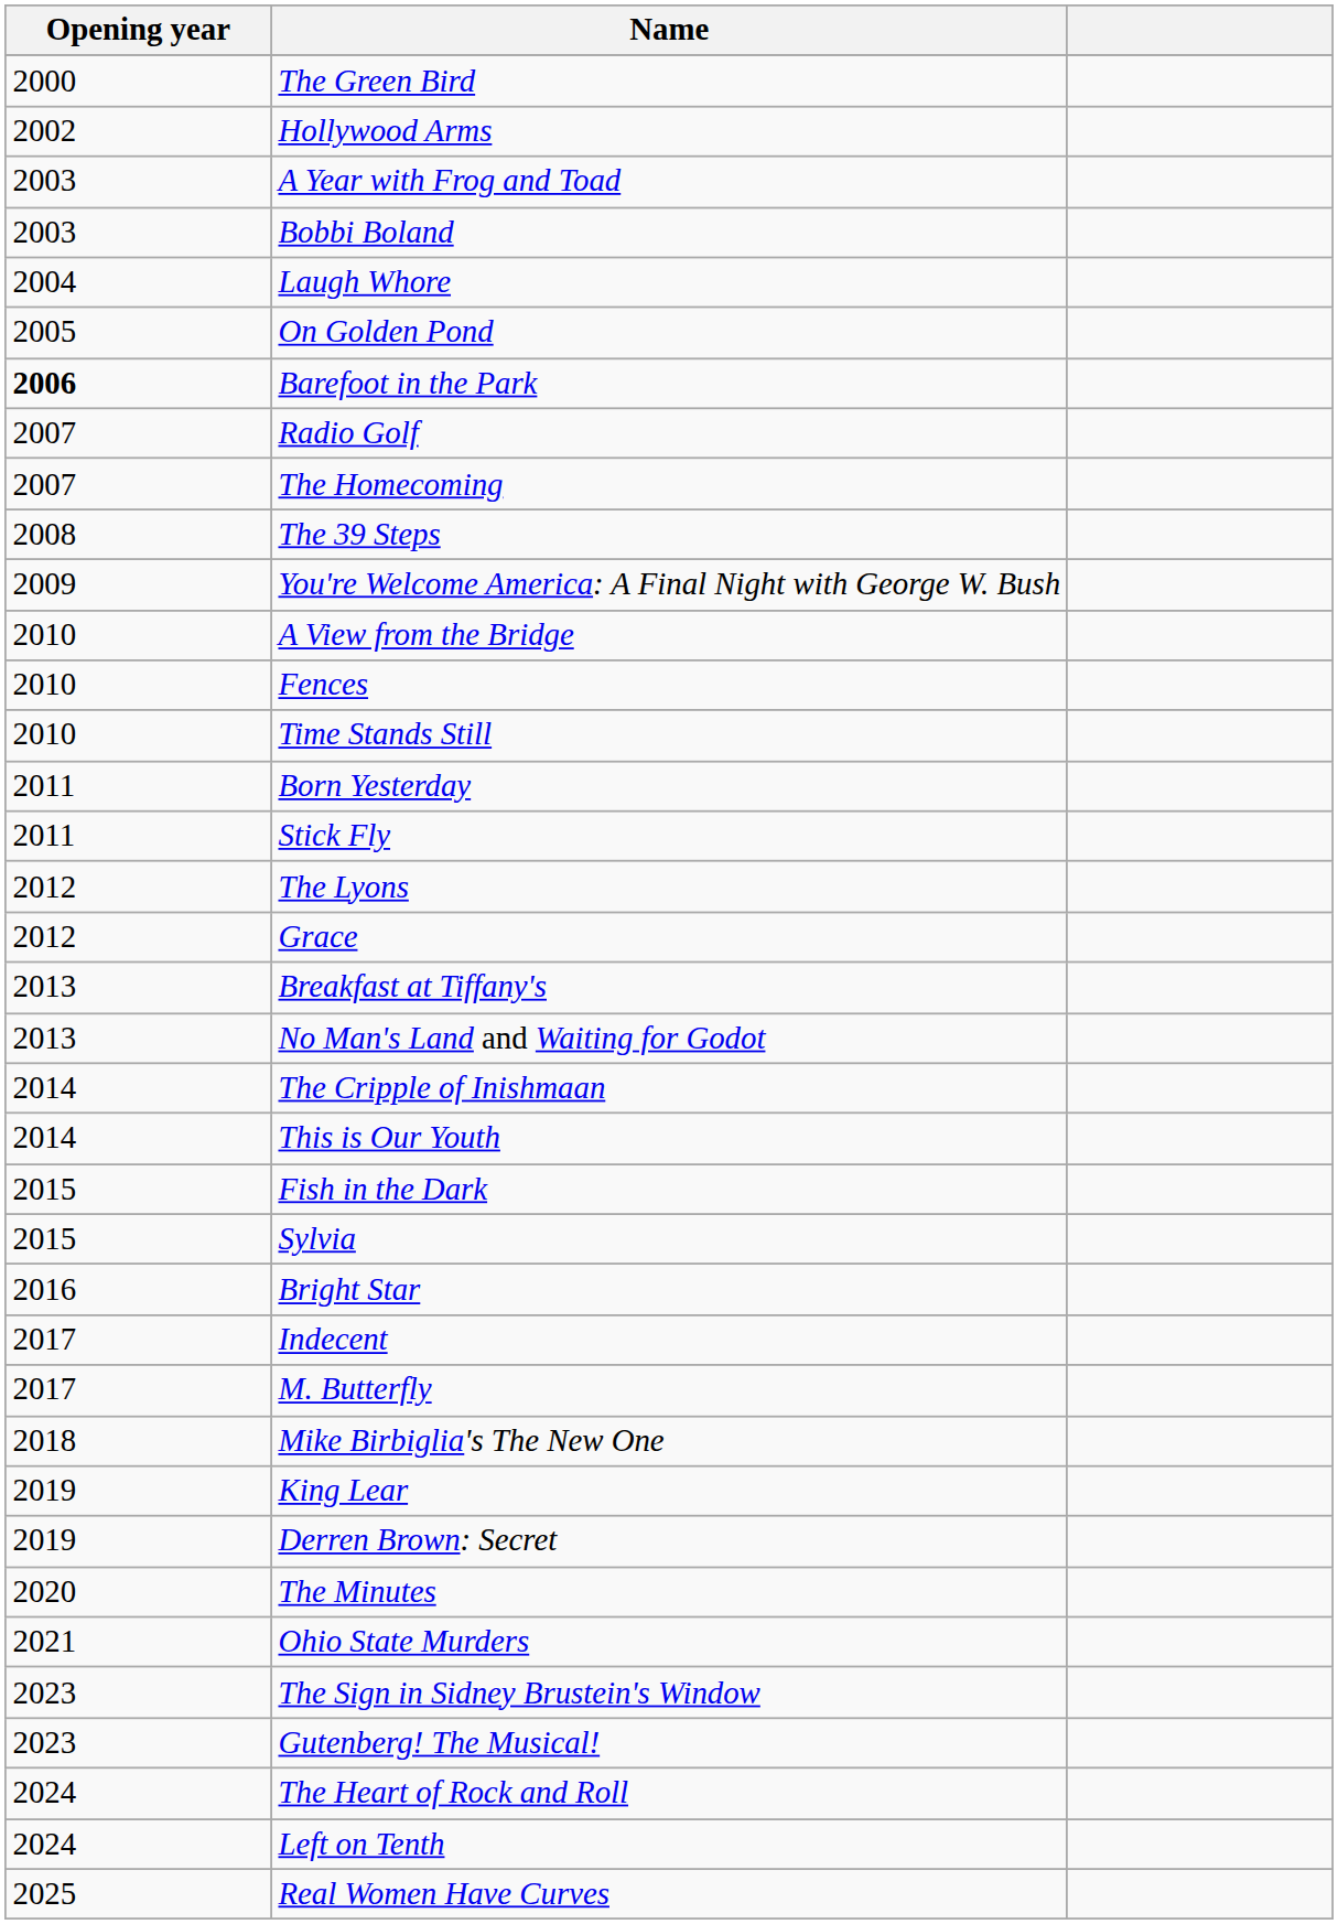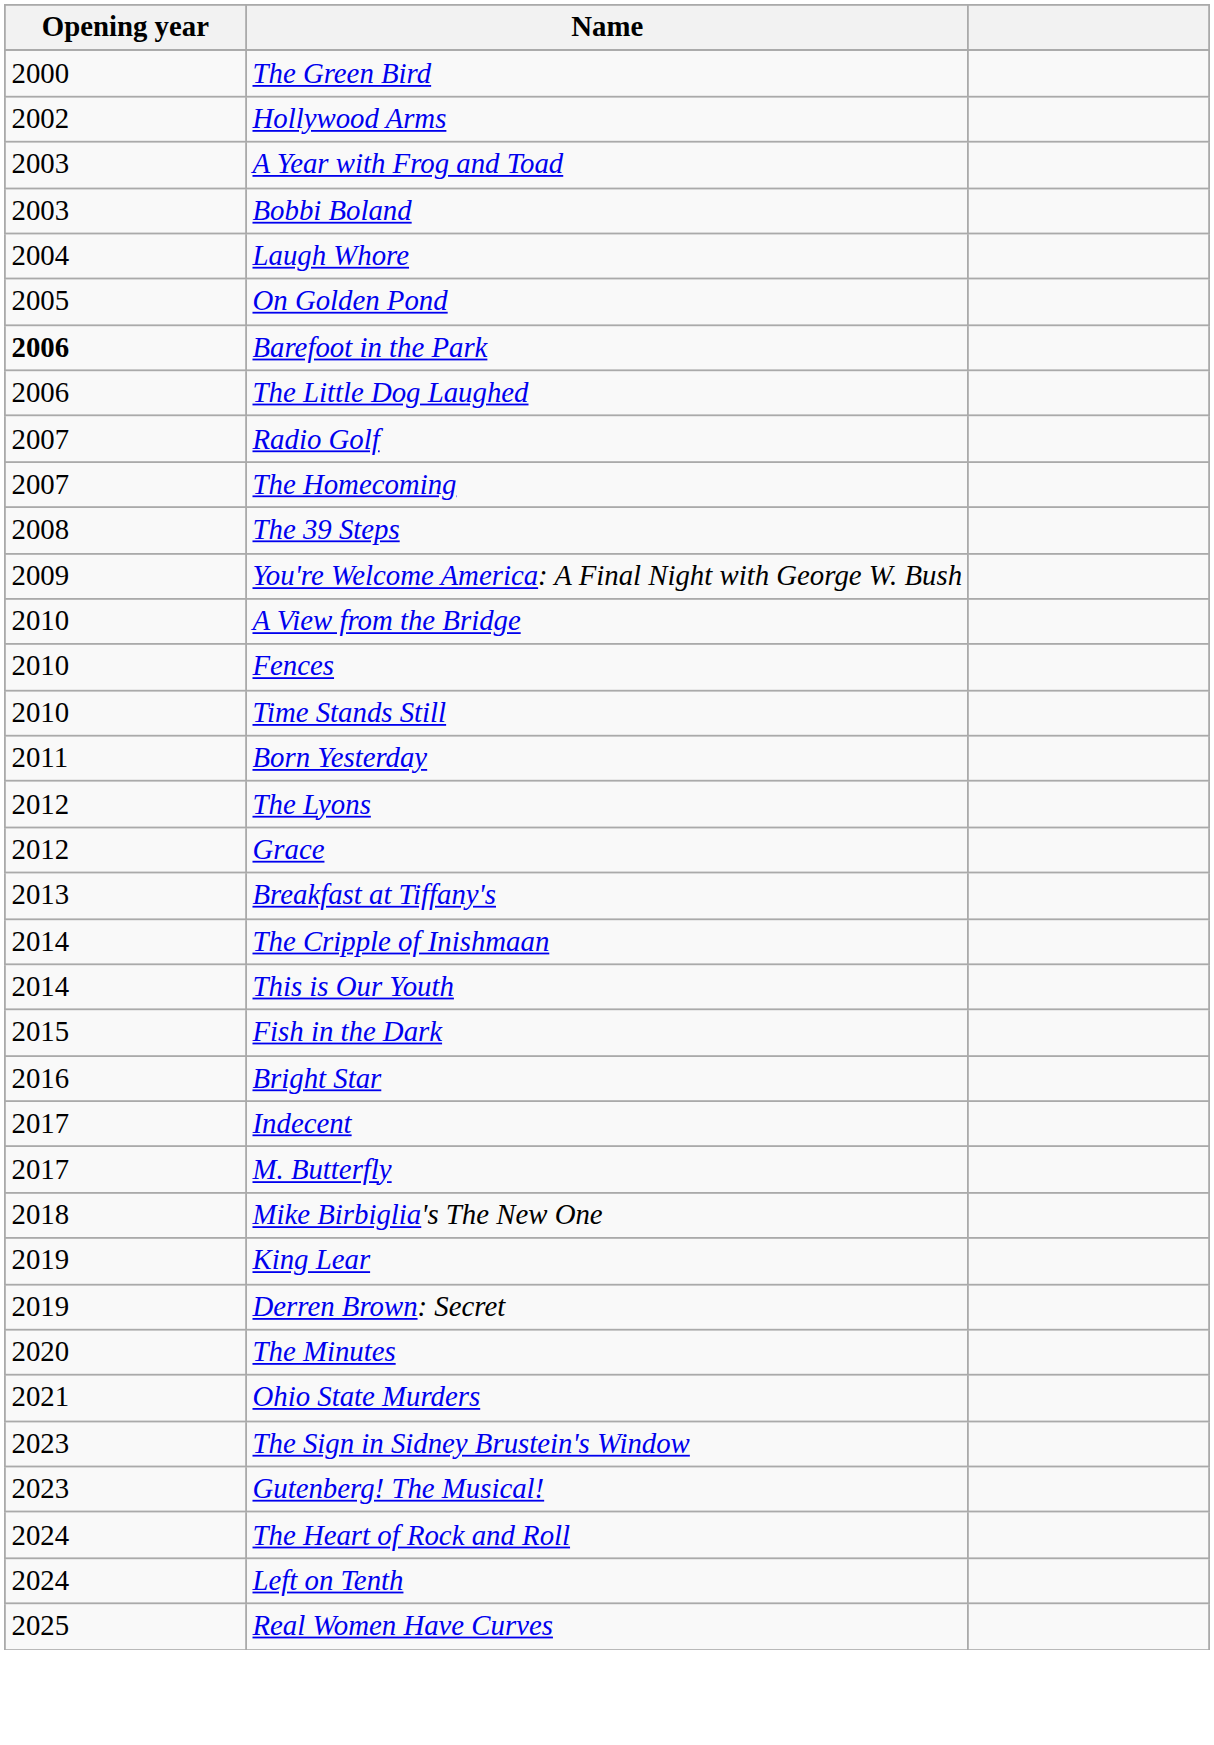 <table class="wikitable sortable collapsible">
 <tr>
 <th width=20% scope="col">Opening year</th>
 <th width=60% scope="col">Name</th>
 <th width=20% scope="col" class="unsortable"></th>
 </tr>
 <tr>
 </tr>
 <tr>
 <td>2000</td>
 <td><em><a href='#'>The Green Bird</a></em></td>
 <td></td>
 </tr>
 <tr>
 <td>2002</td>
 <td><em><a href='#'>Hollywood Arms</a></em></td>
 <td></td>
 </tr>
 <tr>
 <td>2003</td>
 <td><em><a href='#'>A Year with Frog and Toad</a></em></td>
 <td></td>
 </tr>
 <tr>
 <td>2003</td>
 <td><em><a href='#'>Bobbi Boland</a></em></td>
 <td></td>
 </tr>
 <tr>
 <td>2004</td>
 <td><em><a href='#'>Laugh Whore</a></em></td>
 <td></td>
 </tr>
 <tr>
 <td>2005</td>
 <td><em><a href='#'>On Golden Pond</a></em></td>
 <td></td>
 </tr>
 <tr>
 <td><strong>2006</strong></td>
 <td><em><a href='#'>Barefoot in the Park</a></em></td>
 <td></td>
 </tr>
 <tr>
+<td>2006</td>
+<td><em><a href='#'>The Little Dog Laughed</a></em></td>
+<td></td>
+</tr>
+<tr>
 <td>2007</td>
 <td><em><a href='#'>Radio Golf</a></em></td>
 <td></td>
 </tr>
 <tr>
 <td>2007</td>
 <td><em><a href='#'>The Homecoming</a></em></td>
 <td></td>
 </tr>
 <tr>
 <td>2008</td>
 <td><em><a href='#'>The 39 Steps</a></em></td>
 <td></td>
 </tr>
 <tr>
 <td>2009</td>
 <td><em><a href='#'>You're Welcome America</a>: A Final Night with George W. Bush</em></td>
 <td></td>
 </tr>
 <tr>
 <td>2010</td>
 <td><em><a href='#'>A View from the Bridge</a></em></td>
 <td></td>
 </tr>
 <tr>
 <td>2010</td>
 <td><em><a href='#'>Fences</a></em></td>
 <td></td>
 </tr>
 <tr>
 <td>2010</td>
 <td><em><a href='#'>Time Stands Still</a></em></td>
 <td></td>
 </tr>
 <tr>
 <td>2011</td>
 <td><em><a href='#'>Born Yesterday</a></em></td>
 <td></td>
 </tr>
 <tr>
-<td>2011</td>
-<td><em><a href='#'>Stick Fly</a></em></td>
-<td></td>
-</tr>
-<tr>
 <td>2012</td>
 <td><em><a href='#'>The Lyons</a></em></td>
 <td></td>
 </tr>
 <tr>
 <td>2012</td>
 <td><em><a href='#'>Grace</a></em></td>
 <td></td>
 </tr>
 <tr>
 <td>2013</td>
 <td><em><a href='#'>Breakfast at Tiffany's</a></em></td>
 <td></td>
 </tr>
 <tr>
-<td>2013</td>
-<td><em><a href='#'>No Man's Land</a></em> and <em><a href='#'>Waiting for Godot</a></em></td>
-<td></td>
-</tr>
-<tr>
 <td>2014</td>
 <td><em><a href='#'>The Cripple of Inishmaan</a></em></td>
 <td></td>
 </tr>
 <tr>
 <td>2014</td>
 <td><em><a href='#'>This is Our Youth</a></em></td>
 <td></td>
 </tr>
 <tr>
 <td>2015</td>
 <td><em><a href='#'>Fish in the Dark</a></em></td>
-<td></td>
-</tr>
-<tr>
-<td>2015</td>
-<td><em><a href='#'>Sylvia</a></em></td>
 <td></td>
 </tr>
 <tr>
 <td>2016</td>
 <td><em><a href='#'>Bright Star</a></em></td>
 <td></td>
 </tr>
 <tr>
 <td>2017</td>
 <td><em><a href='#'>Indecent</a></em></td>
 <td></td>
 </tr>
 <tr>
 <td>2017</td>
 <td><em><a href='#'>M. Butterfly</a></em></td>
 <td></td>
 </tr>
 <tr>
 <td>2018</td>
 <td><em><a href='#'>Mike Birbiglia</a>'s The New One</em></td>
 <td></td>
 </tr>
 <tr>
 <td>2019</td>
 <td><em><a href='#'>King Lear</a></em></td>
 <td></td>
 </tr>
 <tr>
 <td>2019</td>
 <td><em><a href='#'>Derren Brown</a>: Secret</em></td>
 <td></td>
 </tr>
 <tr>
 <td>2020</td>
 <td><em><a href='#'>The Minutes</a></em></td>
 <td></td>
 </tr>
 <tr>
 <td>2021</td>
 <td><em><a href='#'>Ohio State Murders</a></em></td>
 <td></td>
 </tr>
 <tr>
 <td>2023</td>
 <td><em><a href='#'>The Sign in Sidney Brustein's Window</a></em></td>
 <td></td>
 </tr>
 <tr>
 <td>2023</td>
 <td><em><a href='#'>Gutenberg! The Musical!</a></em></td>
 <td></td>
 </tr>
 <tr>
 <td>2024</td>
 <td><em><a href='#'>The Heart of Rock and Roll</a></em></td>
 <td></td>
 </tr>
 <tr>
 <td>2024</td>
 <td><em><a href='#'>Left on Tenth</a></em></td>
 <td></td>
 </tr>
 <tr>
 <td>2025</td>
 <td><em><a href='#'>Real Women Have Curves</a></em></td>
 <td></td>
 </tr>
 </table>
